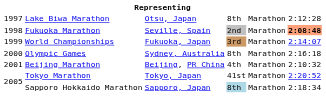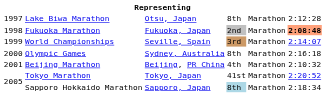 <table>
 <tr>
 <th colspan="6">Representing </th>
 </tr>
 <tr>
 <td>1997</td>
 <td><a href='#'>Lake Biwa Marathon</a></td>
 <td><a href='#'>Otsu, Japan</a></td>
 <td>8th</td>
 <td>Marathon</td>
 <td>2:12:28</td>
 </tr>
 <tr>
 <td>1998</td>
 <td><a href='#'>Fukuoka Marathon</a></td>
-<td><a href='#'>Seville, Spain</a></td>
+<td><a href='#'>Fukuoka, Japan</a></td>
 <td bgcolor="silver">2nd</td>
 <td>Marathon</td>
 <td style="background: lightsalmon;"><strong>2:08:48</strong></td>
 </tr>
 <tr>
 <td>1999</td>
 <td><a href='#'>World Championships</a></td>
-<td><a href='#'>Fukuoka, Japan</a></td>
+<td><a href='#'>Seville, Spain</a></td>
 <td bgcolor="cc9966">3rd</td>
 <td>Marathon</td>
 <td><a href='#'>2:14:07</a></td>
 </tr>
 <tr>
 <td>2000</td>
 <td><a href='#'>Olympic Games</a></td>
 <td><a href='#'>Sydney, Australia</a></td>
 <td>8th</td>
 <td>Marathon</td>
 <td>2:16:18</td>
 </tr>
 <tr>
 <td>2001</td>
 <td><a href='#'>Beijing Marathon</a></td>
 <td><a href='#'>Beijing</a>, <a href='#'>PR China</a></td>
 <td>4th</td>
 <td>Marathon</td>
 <td>2:10:32</td>
 </tr>
 <tr>
 <td rowspan=2>2005</td>
 <td><a href='#'>Tokyo Marathon</a></td>
 <td><a href='#'>Tokyo, Japan</a></td>
 <td>41st</td>
 <td>Marathon</td>
 <td><a href='#'>2:20:52</a></td>
 </tr>
 <tr>
 <td>Sapporo Hokkaido Marathon</td>
 <td><a href='#'>Sapporo, Japan</a></td>
 <td style="background: lightblue;">8th</td>
 <td>Marathon</td>
 <td>2:18:34</td>
 </tr>
 </table>
